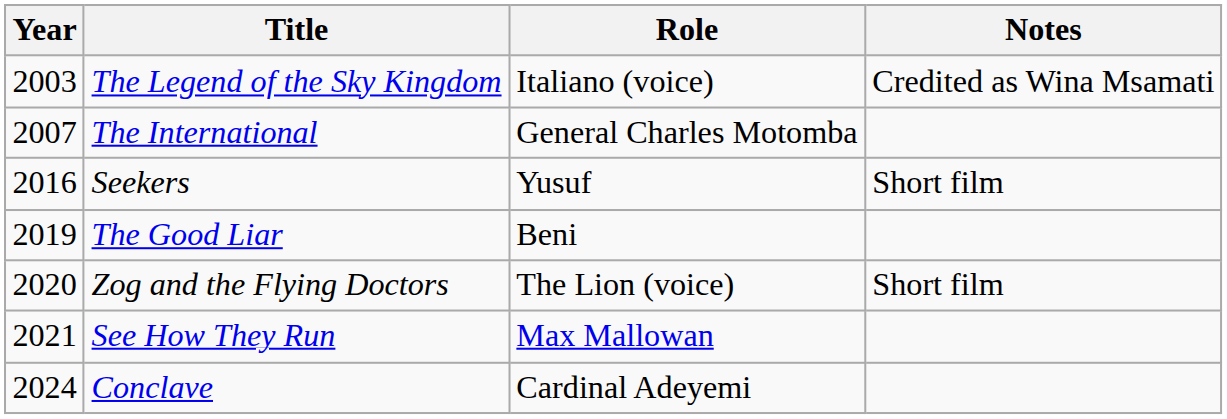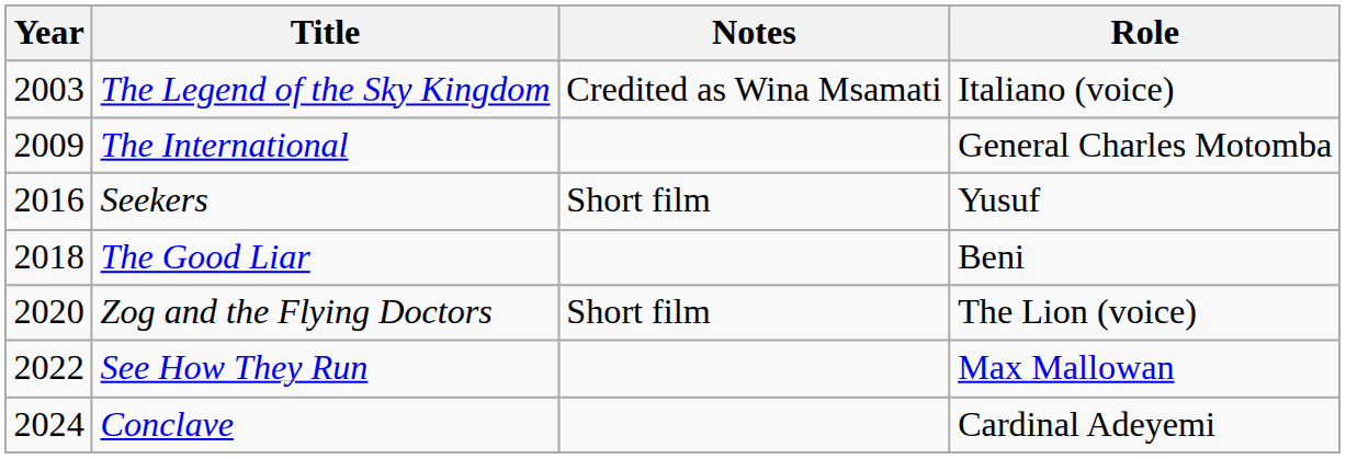 <table class="wikitable sortable">
 <tr>
 <th>Year</th>
 <th>Title</th>
+<th class="unsortable">Notes</th>
 <th>Role</th>
-<th class="unsortable">Notes</th>
 </tr>
 <tr>
 <td>2003</td>
 <td><em><a href='#'>The Legend of the Sky Kingdom</a></em></td>
+<td>Credited as Wina Msamati</td>
 <td>Italiano (voice)</td>
-<td>Credited as Wina Msamati</td>
 </tr>
 <tr>
-<td>2007</td>
+<td>2009</td>
 <td><em><a href='#'>The International</a></em></td>
+<td></td>
 <td>General Charles Motomba</td>
-<td></td>
 </tr>
 <tr>
 <td>2016</td>
 <td><em>Seekers</em></td>
+<td>Short film</td>
 <td>Yusuf</td>
-<td>Short film</td>
 </tr>
 <tr>
-<td>2019</td>
+<td>2018</td>
 <td><em><a href='#'>The Good Liar</a></em></td>
+<td></td>
 <td>Beni</td>
-<td></td>
 </tr>
 <tr>
 <td>2020</td>
 <td><em>Zog and the Flying Doctors</em></td>
+<td>Short film</td>
 <td>The Lion (voice)</td>
-<td>Short film</td>
 </tr>
 <tr>
-<td>2021</td>
+<td>2022</td>
 <td><em><a href='#'>See How They Run</a></em></td>
+<td></td>
 <td><a href='#'>Max Mallowan</a></td>
-<td></td>
 </tr>
 <tr>
 <td>2024</td>
 <td><em><a href='#'>Conclave</a></em></td>
+<td></td>
 <td>Cardinal Adeyemi</td>
-<td></td>
 </tr>
 </table>
